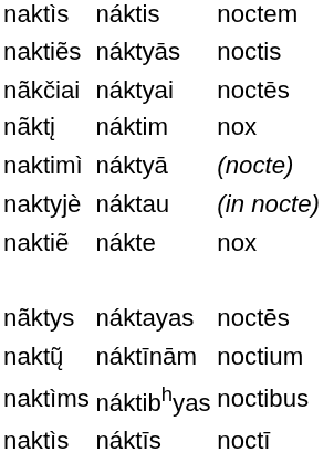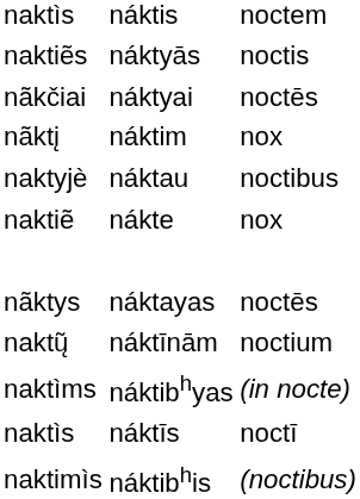 <table class="toccolours" style="line-height: 1.3em; float:none; padding: 10px 15px 10px 15px;">
 <tr>
 <td style="padding: 0px 0px 10px 0px;"></td>
 <td></td>
 </tr>
 <tr>
 <td>naktìs</td>
 <td>náktis</td>
 <td>noctem</td>
 </tr>
 <tr>
 <td>naktiẽs</td>
 <td>náktyās</td>
 <td>noctis</td>
 </tr>
 <tr>
 <td>nãkčiai</td>
 <td>náktyai</td>
 <td>noctēs</td>
 </tr>
 <tr>
 <td>nãktį</td>
 <td>náktim</td>
 <td>nox</td>
 </tr>
 <tr>
-<td>naktimì</td>
-<td>náktyā</td>
-<td><em>(nocte)</em></td>
-</tr>
-<tr>
 <td>naktyjè</td>
 <td>náktau</td>
-<td><em>(in nocte)</em></td>
+<td>noctibus</td>
 </tr>
 <tr>
 <td>naktiẽ</td>
 <td>nákte</td>
 <td>nox</td>
 </tr>
 <tr>
 <td> </td>
 </tr>
 <tr>
 <td>nãktys</td>
 <td>náktayas</td>
 <td>noctēs</td>
 </tr>
 <tr>
 <td>naktų̃</td>
 <td>náktīnām</td>
 <td>noctium</td>
 </tr>
 <tr>
 <td>naktìms</td>
 <td>náktib<sup>h</sup>yas</td>
-<td>noctibus</td>
+<td><em>(in nocte)</em></td>
 </tr>
 <tr>
 <td>naktìs</td>
 <td>náktīs</td>
 <td>noctī</td>
 </tr>
 <tr>
+<td>naktimìs</td>
+<td>náktib<sup>h</sup>is</td>
+<td><em>(noctibus)</em></td>
+</tr>
+<tr>
 <td> </td>
 <td></td>
 </tr>
 </table>
